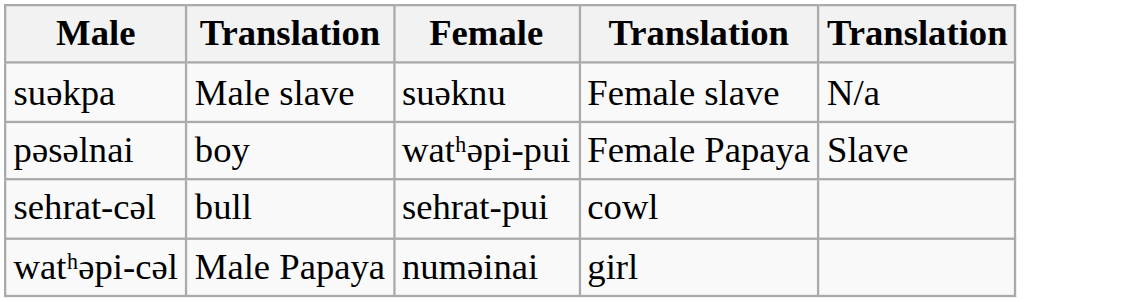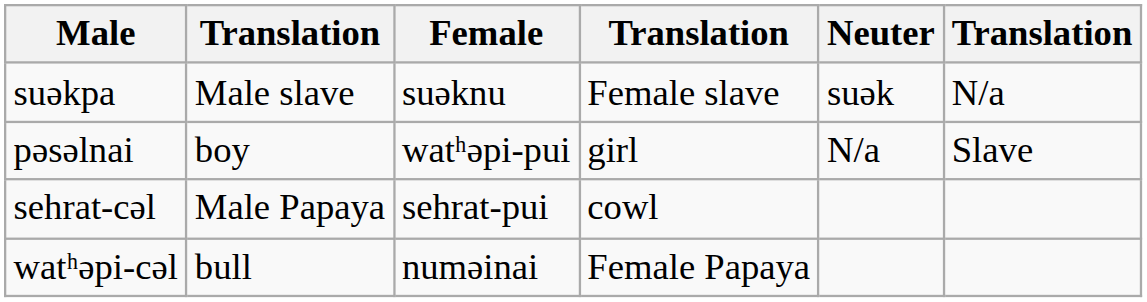 <table class="wikitable">
 <tr>
 <th>Male</th>
 <th>Translation</th>
 <th>Female</th>
 <th>Translation</th>
+<th>Neuter</th>
 <th>Translation</th>
 </tr>
 <tr>
 <td>suəkpa</td>
 <td>Male slave</td>
 <td>suəknu</td>
 <td>Female slave</td>
+<td>suək</td>
 <td>N/a</td>
 </tr>
 <tr>
 <td>pəsəlnai</td>
 <td>boy</td>
 <td>watʰəpi-pui</td>
-<td>Female Papaya</td>
+<td>girl</td>
+<td>N/a</td>
 <td>Slave</td>
 </tr>
 <tr>
 <td>sehrat-cəl</td>
-<td>bull</td>
+<td>Male Papaya</td>
 <td>sehrat-pui</td>
 <td>cowl</td>
+<td></td>
 <td></td>
 </tr>
 <tr>
 <td>watʰəpi-cəl</td>
-<td>Male Papaya</td>
+<td>bull</td>
 <td>numəinai</td>
-<td>girl</td>
+<td>Female Papaya</td>
+<td></td>
 <td></td>
 </tr>
 </table>
